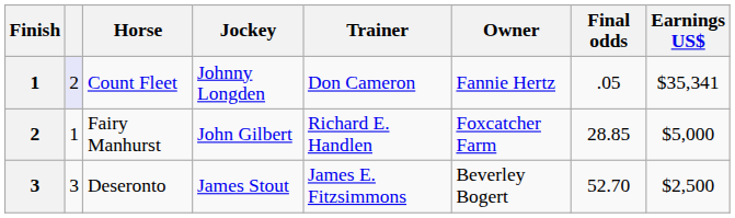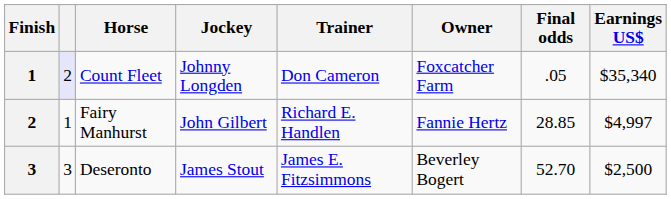 <table class="wikitable sortable">
 <tr>
 <th>Finish</th>
 <th></th>
 <th>Horse</th>
 <th>Jockey</th>
 <th>Trainer</th>
 <th>Owner</th>
 <th>Final odds</th>
 <th>Earnings<br><span><a href='#'>US$</a></span></th>
 </tr>
 <tr>
 <th>1</th>
 <td style="background: lavender; text-align: center;">2</td>
 <td><a href='#'>Count Fleet</a></td>
 <td><a href='#'>Johnny Longden</a></td>
 <td><a href='#'>Don Cameron</a></td>
-<td><a href='#'>Fannie Hertz</a></td>
+<td><a href='#'>Foxcatcher Farm</a></td>
 <td style="text-align: center;">.05</td>
-<td style="text-align: center;">$35,341</td>
+<td style="text-align: center;">$35,340</td>
 </tr>
 <tr>
 <th>2</th>
 <td style="text-align: center;">1</td>
 <td>Fairy Manhurst</td>
 <td><a href='#'>John Gilbert</a></td>
 <td><a href='#'>Richard E. Handlen</a></td>
-<td><a href='#'>Foxcatcher Farm</a></td>
+<td><a href='#'>Fannie Hertz</a></td>
 <td style="text-align: center;">28.85</td>
-<td style="text-align: center;">$5,000</td>
+<td style="text-align: center;">$4,997</td>
 </tr>
 <tr>
 <th>3</th>
 <td style="text-align: center;">3</td>
 <td>Deseronto</td>
 <td><a href='#'>James Stout</a></td>
 <td><a href='#'>James E. Fitzsimmons</a></td>
 <td>Beverley Bogert</td>
 <td style="text-align: center;">52.70</td>
 <td style="text-align: center;">$2,500</td>
 </tr>
 </table>
